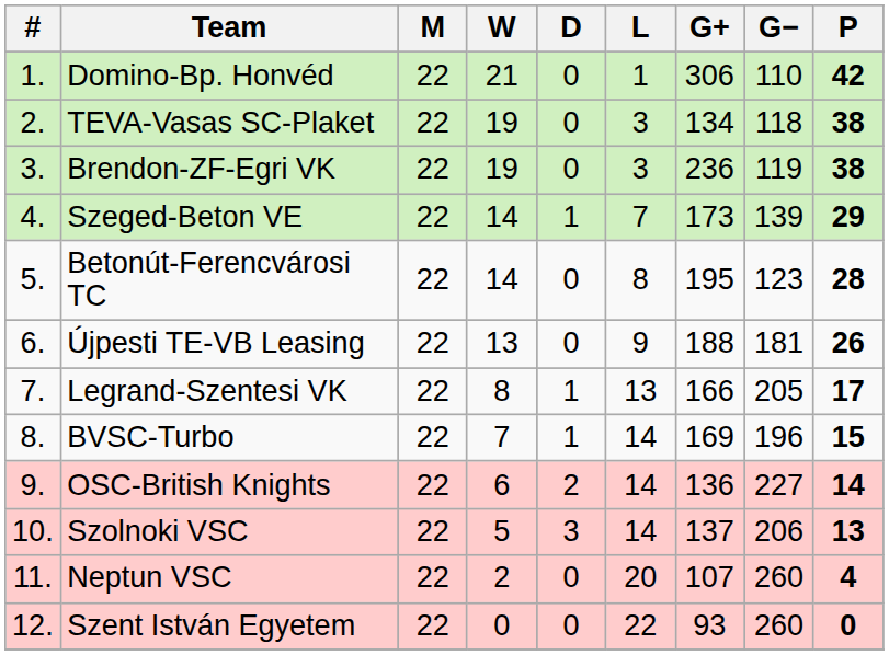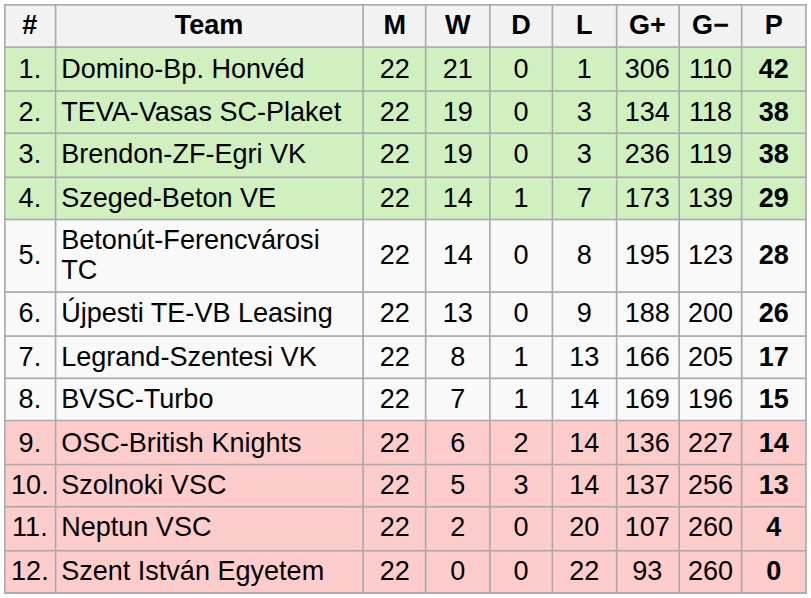 <table class="wikitable" style="text-align: center;">
 <tr>
 <th width="15">#</th>
 <th width="175">Team</th>
 <th width="30">M</th>
 <th width="30">W</th>
 <th width="30">D</th>
 <th width="30">L</th>
 <th width="30">G+</th>
 <th width="30">G−</th>
 <th width="30">P</th>
 </tr>
 <tr style="background: #D0F0C0;">
 <td>1.</td>
 <td align="left">Domino-Bp. Honvéd</td>
 <td>22</td>
 <td>21</td>
 <td>0</td>
 <td>1</td>
 <td>306</td>
 <td>110</td>
 <td><strong>42</strong></td>
 </tr>
 <tr style="background: #D0F0C0;">
 <td>2.</td>
 <td align="left">TEVA-Vasas SC-Plaket</td>
 <td>22</td>
 <td>19</td>
 <td>0</td>
 <td>3</td>
 <td>134</td>
 <td>118</td>
 <td><strong>38</strong></td>
 </tr>
 <tr style="background: #D0F0C0;">
 <td>3.</td>
 <td align="left">Brendon-ZF-Egri VK</td>
 <td>22</td>
 <td>19</td>
 <td>0</td>
 <td>3</td>
 <td>236</td>
 <td>119</td>
 <td><strong>38</strong></td>
 </tr>
 <tr style="background: #D0F0C0;">
 <td>4.</td>
 <td align="left">Szeged-Beton VE</td>
 <td>22</td>
 <td>14</td>
 <td>1</td>
 <td>7</td>
 <td>173</td>
 <td>139</td>
 <td><strong>29</strong></td>
 </tr>
 <tr>
 <td>5.</td>
 <td align="left">Betonút-Ferencvárosi TC</td>
 <td>22</td>
 <td>14</td>
 <td>0</td>
 <td>8</td>
 <td>195</td>
 <td>123</td>
 <td><strong>28</strong></td>
 </tr>
 <tr>
 <td>6.</td>
 <td align="left">Újpesti TE-VB Leasing</td>
 <td>22</td>
 <td>13</td>
 <td>0</td>
 <td>9</td>
 <td>188</td>
-<td>181</td>
+<td>200</td>
 <td><strong>26</strong></td>
 </tr>
 <tr>
 <td>7.</td>
 <td align="left">Legrand-Szentesi VK</td>
 <td>22</td>
 <td>8</td>
 <td>1</td>
 <td>13</td>
 <td>166</td>
 <td>205</td>
 <td><strong>17</strong></td>
 </tr>
 <tr>
 <td>8.</td>
 <td align="left">BVSC-Turbo</td>
 <td>22</td>
 <td>7</td>
 <td>1</td>
 <td>14</td>
 <td>169</td>
 <td>196</td>
 <td><strong>15</strong></td>
 </tr>
 <tr style="background: #FFCCCC;">
 <td>9.</td>
 <td align="left">OSC-British Knights</td>
 <td>22</td>
 <td>6</td>
 <td>2</td>
 <td>14</td>
 <td>136</td>
 <td>227</td>
 <td><strong>14</strong></td>
 </tr>
 <tr style="background: #FFCCCC;">
 <td>10.</td>
 <td align="left">Szolnoki VSC</td>
 <td>22</td>
 <td>5</td>
 <td>3</td>
 <td>14</td>
 <td>137</td>
-<td>206</td>
+<td>256</td>
 <td><strong>13</strong></td>
 </tr>
 <tr style="background: #FFCCCC;">
 <td>11.</td>
 <td align="left">Neptun VSC</td>
 <td>22</td>
 <td>2</td>
 <td>0</td>
 <td>20</td>
 <td>107</td>
 <td>260</td>
 <td><strong>4</strong></td>
 </tr>
 <tr style="background: #FFCCCC;">
 <td>12.</td>
 <td align="left">Szent István Egyetem</td>
 <td>22</td>
 <td>0</td>
 <td>0</td>
 <td>22</td>
 <td>93</td>
 <td>260</td>
 <td><strong>0</strong></td>
 </tr>
 <tr>
 </tr>
 </table>
